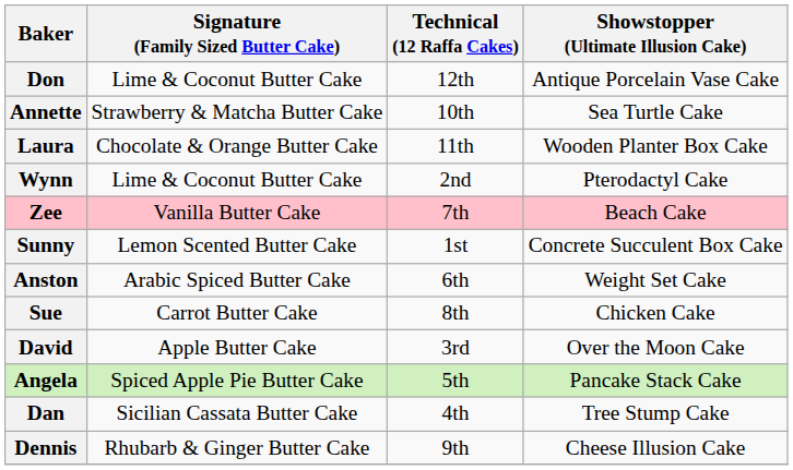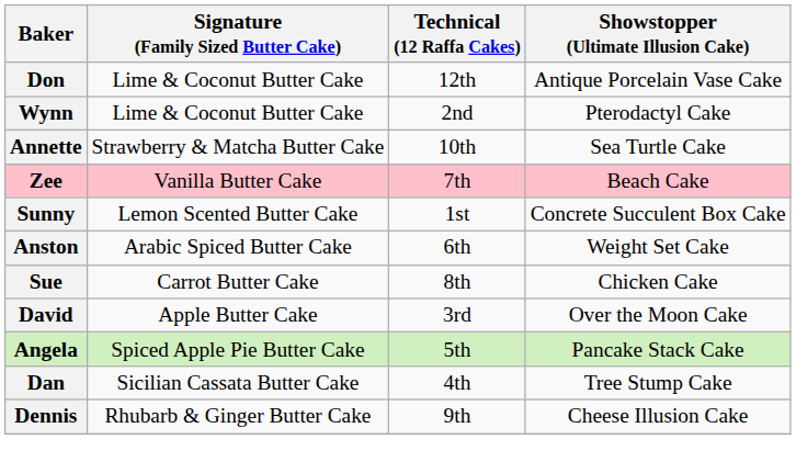 <table class="wikitable sortable" style="text-align:center">
 <tr>
 <th>Baker</th>
 <th class="unsortable">Signature<br><small>(Family Sized <a href='#'>Butter Cake</a>)</small></th>
 <th>Technical<br><small>(12 Raffa <a href='#'>Cakes</a>)</small></th>
 <th class="unsortable">Showstopper<br><small>(Ultimate Illusion Cake)</small></th>
 </tr>
 <tr>
 <th>Don</th>
 <td>Lime & Coconut Butter Cake</td>
 <td>12th</td>
 <td>Antique Porcelain Vase Cake</td>
 </tr>
 <tr>
+<th>Wynn</th>
+<td>Lime & Coconut Butter Cake</td>
+<td>2nd</td>
+<td>Pterodactyl Cake</td>
+</tr>
+<tr>
 <th>Annette</th>
 <td>Strawberry & Matcha Butter Cake</td>
 <td>10th</td>
 <td>Sea Turtle Cake</td>
-</tr>
-<tr>
-<th>Laura</th>
-<td>Chocolate & Orange Butter Cake</td>
-<td>11th</td>
-<td>Wooden Planter Box Cake</td>
-</tr>
-<tr>
-<th>Wynn</th>
-<td>Lime & Coconut Butter Cake</td>
-<td>2nd</td>
-<td>Pterodactyl Cake</td>
 </tr>
 <tr style="background:Pink;">
 <th style="background:Pink;">Zee</th>
 <td>Vanilla Butter Cake</td>
 <td>7th</td>
 <td>Beach Cake</td>
 </tr>
 <tr>
 <th>Sunny</th>
 <td>Lemon Scented Butter Cake</td>
 <td>1st</td>
 <td>Concrete Succulent Box Cake</td>
 </tr>
 <tr>
 <th>Anston</th>
 <td>Arabic Spiced Butter Cake</td>
 <td>6th</td>
 <td>Weight Set Cake</td>
 </tr>
 <tr>
 <th>Sue</th>
 <td>Carrot Butter Cake</td>
 <td>8th</td>
 <td>Chicken Cake</td>
 </tr>
 <tr>
 <th>David</th>
 <td>Apple Butter Cake</td>
 <td>3rd</td>
 <td>Over the Moon Cake</td>
 </tr>
 <tr style="background:#d0f0c0;">
 <th style="background:#d0f0c0;">Angela</th>
 <td>Spiced Apple Pie Butter Cake</td>
 <td>5th</td>
 <td>Pancake Stack Cake</td>
 </tr>
 <tr>
 <th>Dan</th>
 <td>Sicilian Cassata Butter Cake</td>
 <td>4th</td>
 <td>Tree Stump Cake</td>
 </tr>
 <tr>
 <th>Dennis</th>
 <td>Rhubarb & Ginger Butter Cake</td>
 <td>9th</td>
 <td>Cheese Illusion Cake</td>
 </tr>
 <tr>
 </tr>
 </table>
